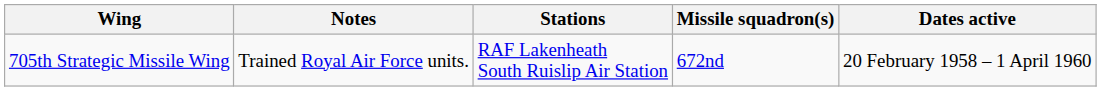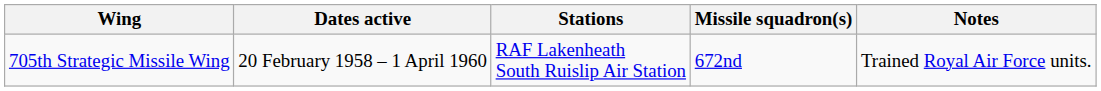 <table class="wikitable">
 <tr style="background:#efefef;">
 <th>Wing</th>
-<th>Notes</th>
+<th>Dates active</th>
 <th>Stations</th>
 <th>Missile squadron(s)</th>
-<th>Dates active</th>
+<th>Notes</th>
 </tr>
 <tr>
 <td><a href='#'>705th Strategic Missile Wing</a></td>
-<td> Trained <a href='#'>Royal Air Force</a> units.</td>
+<td>20 February 1958 – 1 April 1960</td>
 <td><a href='#'>RAF Lakenheath</a><br><a href='#'>South Ruislip Air Station</a></td>
 <td><a href='#'>672nd</a></td>
-<td>20 February 1958 – 1 April 1960</td>
+<td> Trained <a href='#'>Royal Air Force</a> units.</td>
 </tr>
 </table>
